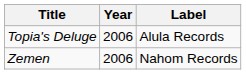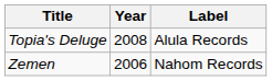 <table class="wikitable">
 <tr>
 <th>Title</th>
 <th>Year</th>
 <th>Label</th>
 </tr>
 <tr>
 <td><em>Topia's Deluge</em></td>
-<td>2006</td>
+<td>2008</td>
 <td>Alula Records</td>
 </tr>
 <tr>
 <td><em>Zemen</em></td>
 <td>2006</td>
 <td>Nahom Records</td>
 </tr>
 </table>
